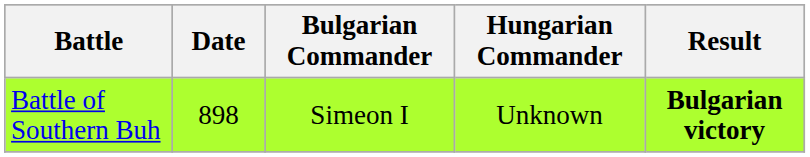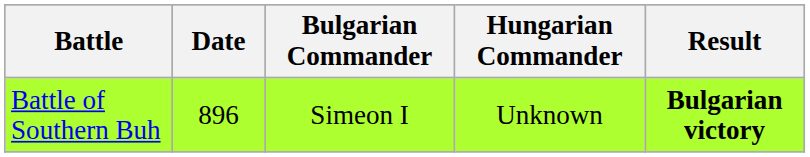 <table style="width:76%;" class="wikitable">
 <tr>
 <th style="width:15%;">Battle</th>
 <th style="width:8%;">Date</th>
 <th style="width:10%;"> Bulgarian Commander</th>
 <th style="width:10%;"> Hungarian Commander</th>
 <th style="width:10%;">Result</th>
 </tr>
 <tr style="background:#adff2f;">
 <td align="left"><a href='#'>Battle of Southern Buh</a></td>
-<td style="text-align:center;">898</td>
+<td style="text-align:center;">896</td>
 <td style="text-align:center;">Simeon I</td>
 <td style="text-align:center;">Unknown</td>
 <td style="text-align:center;"><strong>Bulgarian victory</strong></td>
 </tr>
 </table>
